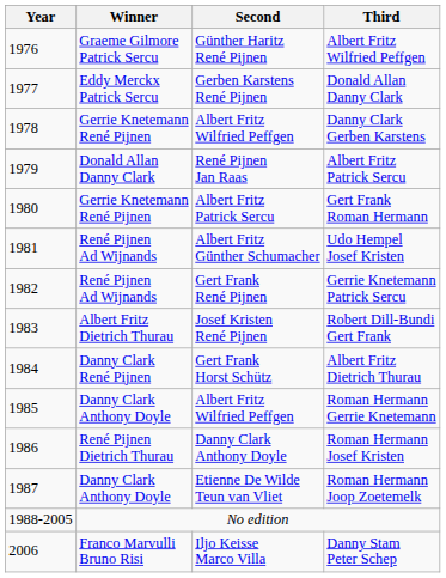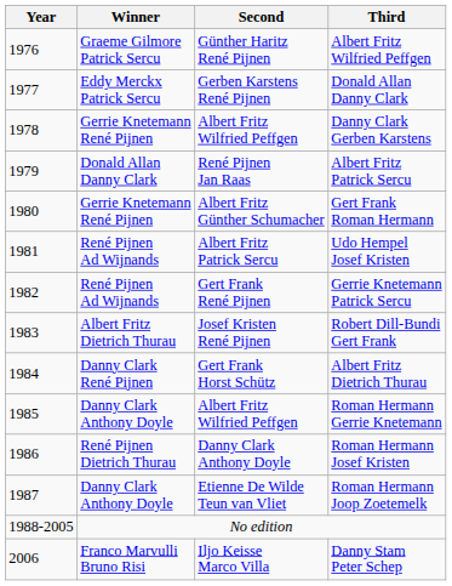 <table class="wikitable">
 <tr>
 <th>Year</th>
 <th>Winner</th>
 <th>Second</th>
 <th>Third</th>
 </tr>
 <tr>
 <td>1976</td>
 <td> <a href='#'>Graeme Gilmore</a><br> <a href='#'>Patrick Sercu</a></td>
 <td> <a href='#'>Günther Haritz</a><br> <a href='#'>René Pijnen</a></td>
 <td> <a href='#'>Albert Fritz</a><br> <a href='#'>Wilfried Peffgen</a></td>
 </tr>
 <tr>
 <td>1977</td>
 <td> <a href='#'>Eddy Merckx</a><br> <a href='#'>Patrick Sercu</a></td>
 <td> <a href='#'>Gerben Karstens</a><br> <a href='#'>René Pijnen</a></td>
 <td> <a href='#'>Donald Allan</a><br> <a href='#'>Danny Clark</a></td>
 </tr>
 <tr>
 <td>1978</td>
 <td> <a href='#'>Gerrie Knetemann</a><br> <a href='#'>René Pijnen</a></td>
 <td> <a href='#'>Albert Fritz</a><br> <a href='#'>Wilfried Peffgen</a></td>
 <td> <a href='#'>Danny Clark</a><br> <a href='#'>Gerben Karstens</a></td>
 </tr>
 <tr>
 <td>1979</td>
 <td> <a href='#'>Donald Allan</a><br> <a href='#'>Danny Clark</a></td>
 <td> <a href='#'>René Pijnen</a><br> <a href='#'>Jan Raas</a></td>
 <td> <a href='#'>Albert Fritz</a><br> <a href='#'>Patrick Sercu</a></td>
 </tr>
 <tr>
 <td>1980</td>
 <td> <a href='#'>Gerrie Knetemann</a><br> <a href='#'>René Pijnen</a></td>
-<td> <a href='#'>Albert Fritz</a><br> <a href='#'>Patrick Sercu</a></td>
+<td> <a href='#'>Albert Fritz</a><br> <a href='#'>Günther Schumacher</a></td>
 <td> <a href='#'>Gert Frank</a><br> <a href='#'>Roman Hermann</a></td>
 </tr>
 <tr>
 <td>1981</td>
 <td> <a href='#'>René Pijnen</a><br> <a href='#'>Ad Wijnands</a></td>
-<td> <a href='#'>Albert Fritz</a><br> <a href='#'>Günther Schumacher</a></td>
+<td> <a href='#'>Albert Fritz</a><br> <a href='#'>Patrick Sercu</a></td>
 <td> <a href='#'>Udo Hempel</a><br> <a href='#'>Josef Kristen</a></td>
 </tr>
 <tr>
 <td>1982</td>
 <td> <a href='#'>René Pijnen</a><br> <a href='#'>Ad Wijnands</a></td>
 <td> <a href='#'>Gert Frank</a><br> <a href='#'>René Pijnen</a></td>
 <td> <a href='#'>Gerrie Knetemann</a><br> <a href='#'>Patrick Sercu</a></td>
 </tr>
 <tr>
 <td>1983</td>
 <td> <a href='#'>Albert Fritz</a><br> <a href='#'>Dietrich Thurau</a></td>
 <td> <a href='#'>Josef Kristen</a><br> <a href='#'>René Pijnen</a></td>
 <td> <a href='#'>Robert Dill-Bundi</a><br> <a href='#'>Gert Frank</a></td>
 </tr>
 <tr>
 <td>1984</td>
 <td> <a href='#'>Danny Clark</a><br> <a href='#'>René Pijnen</a></td>
 <td> <a href='#'>Gert Frank</a><br> <a href='#'>Horst Schütz</a></td>
 <td> <a href='#'>Albert Fritz</a><br> <a href='#'>Dietrich Thurau</a></td>
 </tr>
 <tr>
 <td>1985</td>
 <td> <a href='#'>Danny Clark</a><br> <a href='#'>Anthony Doyle</a></td>
 <td> <a href='#'>Albert Fritz</a><br> <a href='#'>Wilfried Peffgen</a></td>
 <td> <a href='#'>Roman Hermann</a><br> <a href='#'>Gerrie Knetemann</a></td>
 </tr>
 <tr>
 <td>1986</td>
 <td> <a href='#'>René Pijnen</a><br> <a href='#'>Dietrich Thurau</a></td>
 <td> <a href='#'>Danny Clark</a><br> <a href='#'>Anthony Doyle</a></td>
 <td> <a href='#'>Roman Hermann</a><br> <a href='#'>Josef Kristen</a></td>
 </tr>
 <tr>
 <td>1987</td>
 <td> <a href='#'>Danny Clark</a><br> <a href='#'>Anthony Doyle</a></td>
 <td> <a href='#'>Etienne De Wilde</a><br> <a href='#'>Teun van Vliet</a></td>
 <td> <a href='#'>Roman Hermann</a><br> <a href='#'>Joop Zoetemelk</a></td>
 </tr>
 <tr>
 <td>1988-2005</td>
 <td colspan="3" align="center"><em>No edition</em></td>
 </tr>
 <tr>
 <td>2006</td>
 <td> <a href='#'>Franco Marvulli</a><br> <a href='#'>Bruno Risi</a></td>
 <td> <a href='#'>Iljo Keisse</a><br> <a href='#'>Marco Villa</a></td>
 <td> <a href='#'>Danny Stam</a><br> <a href='#'>Peter Schep</a></td>
 </tr>
 </table>
